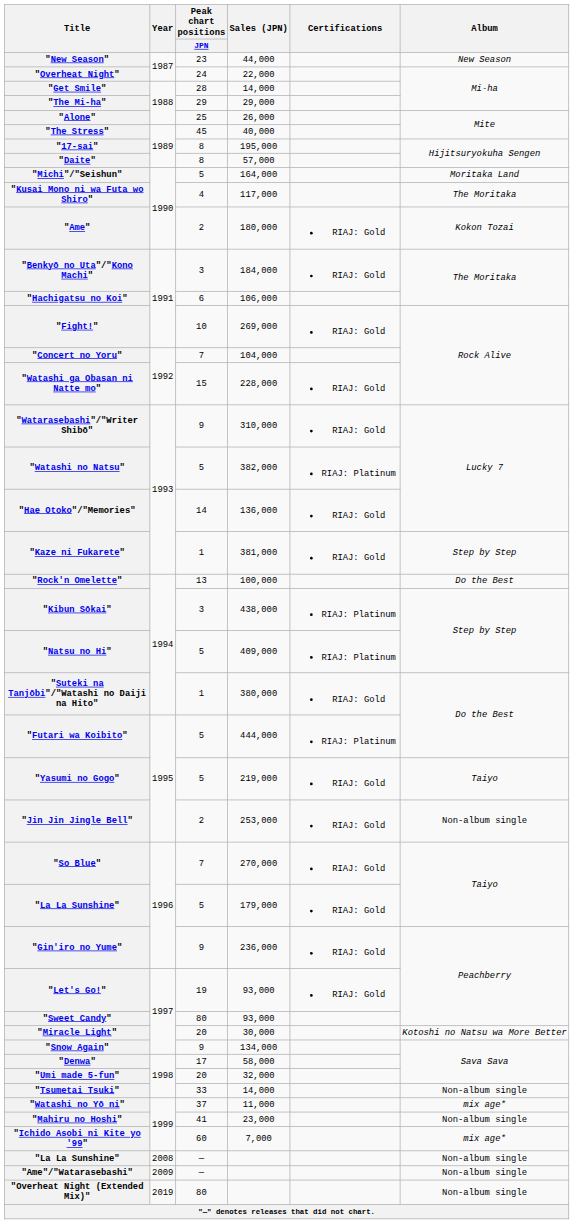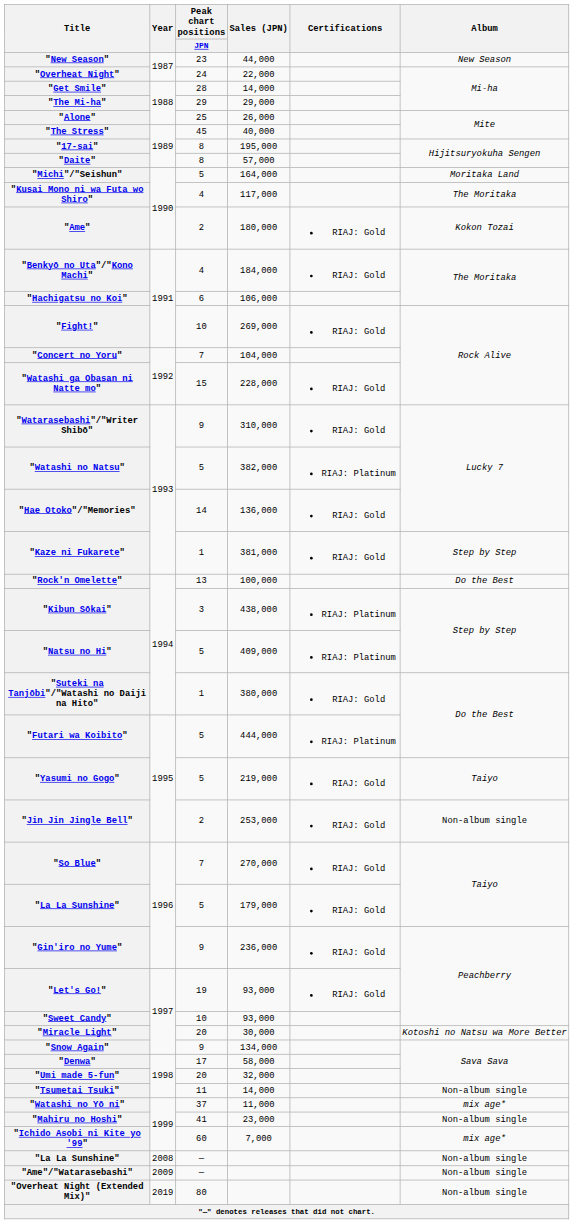 <table class="wikitable plainrowheaders" style="text-align:center;" style="text-align:center;">
 <tr>
 <th scope="col" rowspan="2" style="width:16em;">Title</th>
 <th scope="col" rowspan="2">Year</th>
 <th scope="col" colspan="1">Peak chart positions</th>
 <th scope="col" rowspan="2">Sales (JPN)</th>
 <th scope="col" rowspan="2" style="width:12em;">Certifications</th>
 <th scope="col" rowspan="2">Album</th>
 </tr>
 <tr>
 <th scope="col" style="width:3em;font-size:90%;"><a href='#'>JPN</a><br></th>
 </tr>
 <tr>
 <th scope="row">"<a href='#'>New Season</a>"</th>
 <td rowspan="2">1987</td>
 <td>23</td>
 <td>44,000</td>
 <td></td>
 <td><em>New Season</em></td>
 </tr>
 <tr>
 <th scope="row">"<a href='#'>Overheat Night</a>"</th>
 <td>24</td>
 <td>22,000</td>
 <td></td>
 <td rowspan="3"><em>Mi-ha</em></td>
 </tr>
 <tr>
 <th scope="row">"<a href='#'>Get Smile</a>"</th>
 <td rowspan="3">1988</td>
 <td>28</td>
 <td>14,000</td>
 <td></td>
 </tr>
 <tr>
 <th scope="row">"<a href='#'>The Mi-ha</a>"</th>
 <td>29</td>
 <td>29,000</td>
 <td></td>
 </tr>
 <tr>
 <th scope="row">"<a href='#'>Alone</a>"</th>
 <td>25</td>
 <td>26,000</td>
 <td></td>
 <td rowspan="2"><em>Mite</em></td>
 </tr>
 <tr>
 <th scope="row">"<a href='#'>The Stress</a>"</th>
 <td rowspan="3">1989</td>
 <td>45</td>
 <td>40,000</td>
 <td></td>
 </tr>
 <tr>
 <th scope="row">"<a href='#'>17-sai</a>"</th>
 <td>8</td>
 <td>195,000</td>
 <td></td>
 <td rowspan="2"><em>Hijitsuryokuha Sengen</em></td>
 </tr>
 <tr>
 <th scope="row">"<a href='#'>Daite</a>"</th>
 <td>8</td>
 <td>57,000</td>
 <td></td>
 </tr>
 <tr>
 <th scope="row">"<a href='#'>Michi</a>"/"Seishun"</th>
 <td rowspan="3">1990</td>
 <td>5</td>
 <td>164,000</td>
 <td></td>
 <td><em>Moritaka Land</em></td>
 </tr>
 <tr>
 <th scope="row">"<a href='#'>Kusai Mono ni wa Futa wo Shiro</a>"</th>
 <td>4</td>
 <td>117,000</td>
 <td></td>
 <td><em>The Moritaka</em></td>
 </tr>
 <tr>
 <th scope="row">"<a href='#'>Ame</a>"</th>
 <td>2</td>
 <td>180,000</td>
 <td><br><ul><li>RIAJ: Gold</li></ul></td>
 <td><em>Kokon Tozai</em></td>
 </tr>
 <tr>
 <th scope="row">"<a href='#'>Benkyō no Uta</a>"/"<a href='#'>Kono Machi</a>"</th>
 <td rowspan="3">1991</td>
-<td>3</td>
+<td>4</td>
 <td>184,000</td>
 <td><br><ul><li>RIAJ: Gold</li></ul></td>
 <td rowspan="2"><em>The Moritaka</em></td>
 </tr>
 <tr>
 <th scope="row">"<a href='#'>Hachigatsu no Koi</a>"</th>
 <td>6</td>
 <td>106,000</td>
 <td></td>
 </tr>
 <tr>
 <th scope="row">"<a href='#'>Fight!</a>"</th>
 <td>10</td>
 <td>269,000</td>
 <td><br><ul><li>RIAJ: Gold</li></ul></td>
 <td rowspan="3"><em>Rock Alive</em></td>
 </tr>
 <tr>
 <th scope="row">"<a href='#'>Concert no Yoru</a>"</th>
 <td rowspan="2">1992</td>
 <td>7</td>
 <td>104,000</td>
 <td></td>
 </tr>
 <tr>
 <th scope="row">"<a href='#'>Watashi ga Obasan ni Natte mo</a>"</th>
 <td>15</td>
 <td>228,000</td>
 <td><br><ul><li>RIAJ: Gold</li></ul></td>
 </tr>
 <tr>
 <th scope="row">"<a href='#'>Watarasebashi</a>"/"Writer Shibō"</th>
 <td rowspan="4">1993</td>
 <td>9</td>
 <td>310,000</td>
 <td><br><ul><li>RIAJ: Gold</li></ul></td>
 <td rowspan="3"><em>Lucky 7</em></td>
 </tr>
 <tr>
 <th scope="row">"<a href='#'>Watashi no Natsu</a>"</th>
 <td>5</td>
 <td>382,000</td>
 <td><br><ul><li>RIAJ: Platinum</li></ul></td>
 </tr>
 <tr>
 <th scope="row">"<a href='#'>Hae Otoko</a>"/"Memories"</th>
 <td>14</td>
 <td>136,000</td>
 <td><br><ul><li>RIAJ: Gold</li></ul></td>
 </tr>
 <tr>
 <th scope="row">"<a href='#'>Kaze ni Fukarete</a>"</th>
 <td>1</td>
 <td>381,000</td>
 <td><br><ul><li>RIAJ: Gold</li></ul></td>
 <td><em>Step by Step</em></td>
 </tr>
 <tr>
 <th scope="row">"<a href='#'>Rock'n Omelette</a>"</th>
 <td rowspan="4">1994</td>
 <td>13</td>
 <td>100,000</td>
 <td></td>
 <td><em>Do the Best</em></td>
 </tr>
 <tr>
 <th scope="row">"<a href='#'>Kibun Sōkai</a>"</th>
 <td>3</td>
 <td>438,000</td>
 <td><br><ul><li>RIAJ: Platinum</li></ul></td>
 <td rowspan="2"><em>Step by Step</em></td>
 </tr>
 <tr>
 <th scope="row">"<a href='#'>Natsu no Hi</a>"</th>
 <td>5</td>
 <td>409,000</td>
 <td><br><ul><li>RIAJ: Platinum</li></ul></td>
 </tr>
 <tr>
 <th scope="row">"<a href='#'>Suteki na Tanjōbi</a>"/"Watashi no Daiji na Hito"</th>
 <td>1</td>
 <td>380,000</td>
 <td><br><ul><li>RIAJ: Gold</li></ul></td>
 <td rowspan="2"><em>Do the Best</em></td>
 </tr>
 <tr>
 <th scope="row">"<a href='#'>Futari wa Koibito</a>"</th>
 <td rowspan="3">1995</td>
 <td>5</td>
 <td>444,000</td>
 <td><br><ul><li>RIAJ: Platinum</li></ul></td>
 </tr>
 <tr>
 <th scope="row">"<a href='#'>Yasumi no Gogo</a>"</th>
 <td>5</td>
 <td>219,000</td>
 <td><br><ul><li>RIAJ: Gold</li></ul></td>
 <td><em>Taiyo</em></td>
 </tr>
 <tr>
 <th scope="row">"<a href='#'>Jin Jin Jingle Bell</a>"</th>
 <td>2</td>
 <td>253,000</td>
 <td><br><ul><li>RIAJ: Gold</li></ul></td>
 <td>Non-album single</td>
 </tr>
 <tr>
 <th scope="row">"<a href='#'>So Blue</a>"</th>
 <td rowspan="3">1996</td>
 <td>7</td>
 <td>270,000</td>
 <td><br><ul><li>RIAJ: Gold</li></ul></td>
 <td rowspan="2"><em>Taiyo</em></td>
 </tr>
 <tr>
 <th scope="row">"<a href='#'>La La Sunshine</a>"</th>
 <td>5</td>
 <td>179,000</td>
 <td><br><ul><li>RIAJ: Gold</li></ul></td>
 </tr>
 <tr>
 <th scope="row">"<a href='#'>Gin'iro no Yume</a>"</th>
 <td>9</td>
 <td>236,000</td>
 <td><br><ul><li>RIAJ: Gold</li></ul></td>
 <td rowspan="3"><em>Peachberry</em></td>
 </tr>
 <tr>
 <th scope="row">"<a href='#'>Let's Go!</a>"</th>
 <td rowspan="4">1997</td>
 <td>19</td>
 <td>93,000</td>
 <td><br><ul><li>RIAJ: Gold</li></ul></td>
 </tr>
 <tr>
 <th scope="row">"<a href='#'>Sweet Candy</a>"</th>
-<td>80</td>
+<td>10</td>
 <td>93,000</td>
 <td></td>
 </tr>
 <tr>
 <th scope="row">"<a href='#'>Miracle Light</a>"</th>
 <td>20</td>
 <td>30,000</td>
 <td></td>
 <td><em>Kotoshi no Natsu wa More Better</em></td>
 </tr>
 <tr>
 <th scope="row">"<a href='#'>Snow Again</a>"</th>
 <td>9</td>
 <td>134,000</td>
 <td></td>
 <td rowspan="3"><em>Sava Sava</em></td>
 </tr>
 <tr>
 <th scope="row">"<a href='#'>Denwa</a>"</th>
 <td rowspan="3">1998</td>
 <td>17</td>
 <td>58,000</td>
 <td></td>
 </tr>
 <tr>
 <th scope="row">"<a href='#'>Umi made 5-fun</a>"</th>
 <td>20</td>
 <td>32,000</td>
 <td></td>
 </tr>
 <tr>
 <th scope="row">"<a href='#'>Tsumetai Tsuki</a>"</th>
-<td>33</td>
+<td>11</td>
 <td>14,000</td>
 <td></td>
 <td>Non-album single</td>
 </tr>
 <tr>
 <th scope="row">"<a href='#'>Watashi no Yō ni</a>"</th>
 <td rowspan="3">1999</td>
 <td>37</td>
 <td>11,000</td>
 <td></td>
 <td><em>mix age*</em></td>
 </tr>
 <tr>
 <th scope="row">"<a href='#'>Mahiru no Hoshi</a>"</th>
 <td>41</td>
 <td>23,000</td>
 <td></td>
 <td>Non-album single</td>
 </tr>
 <tr>
 <th scope="row">"<a href='#'>Ichido Asobi ni Kite yo '99</a>"</th>
 <td>60</td>
 <td>7,000</td>
 <td></td>
 <td><em>mix age*</em></td>
 </tr>
 <tr>
 <th scope="row">"La La Sunshine"</th>
 <td>2008</td>
 <td>—</td>
 <td></td>
 <td></td>
 <td>Non-album single</td>
 </tr>
 <tr>
 <th scope="row">"Ame"/"Watarasebashi"</th>
 <td>2009</td>
 <td>—</td>
 <td></td>
 <td></td>
 <td>Non-album single</td>
 </tr>
 <tr>
 <th scope="row">"Overheat Night (Extended Mix)"</th>
 <td>2019</td>
 <td>80</td>
 <td></td>
 <td></td>
 <td>Non-album single</td>
 </tr>
 <tr>
 <th colspan="6"><small>"—" denotes releases that did not chart.</small></th>
 </tr>
 </table>
